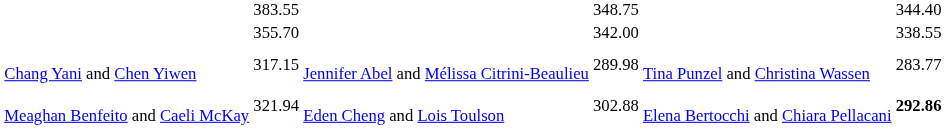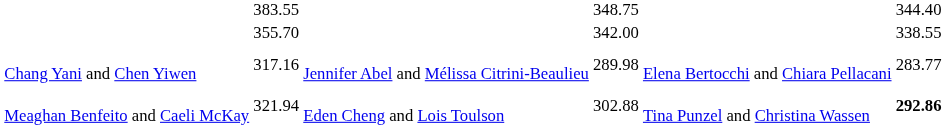 <table>
 <tr>
 <td><br></td>
 <td></td>
 <td>383.55</td>
 <td></td>
 <td>348.75</td>
 <td></td>
 <td>344.40</td>
 </tr>
 <tr>
 <td><br></td>
 <td></td>
 <td>355.70</td>
 <td></td>
 <td>342.00</td>
 <td></td>
 <td>338.55</td>
 </tr>
 <tr>
 <td><br></td>
 <td><br><a href='#'>Chang Yani</a> and <a href='#'>Chen Yiwen</a></td>
-<td>317.15</td>
+<td>317.16</td>
 <td><br><a href='#'>Jennifer Abel</a> and <a href='#'>Mélissa Citrini-Beaulieu</a></td>
 <td>289.98</td>
-<td><br><a href='#'>Tina Punzel</a> and <a href='#'>Christina Wassen</a></td>
+<td><br><a href='#'>Elena Bertocchi</a> and <a href='#'>Chiara Pellacani</a></td>
 <td>283.77</td>
 </tr>
 <tr>
 <td><br></td>
 <td><br><a href='#'>Meaghan Benfeito</a> and <a href='#'>Caeli McKay</a></td>
 <td>321.94</td>
 <td><br><a href='#'>Eden Cheng</a> and <a href='#'>Lois Toulson</a></td>
 <td>302.88</td>
-<td><br><a href='#'>Elena Bertocchi</a> and <a href='#'>Chiara Pellacani</a></td>
+<td><br><a href='#'>Tina Punzel</a> and <a href='#'>Christina Wassen</a></td>
 <td><strong>292.86</strong></td>
 </tr>
 </table>
